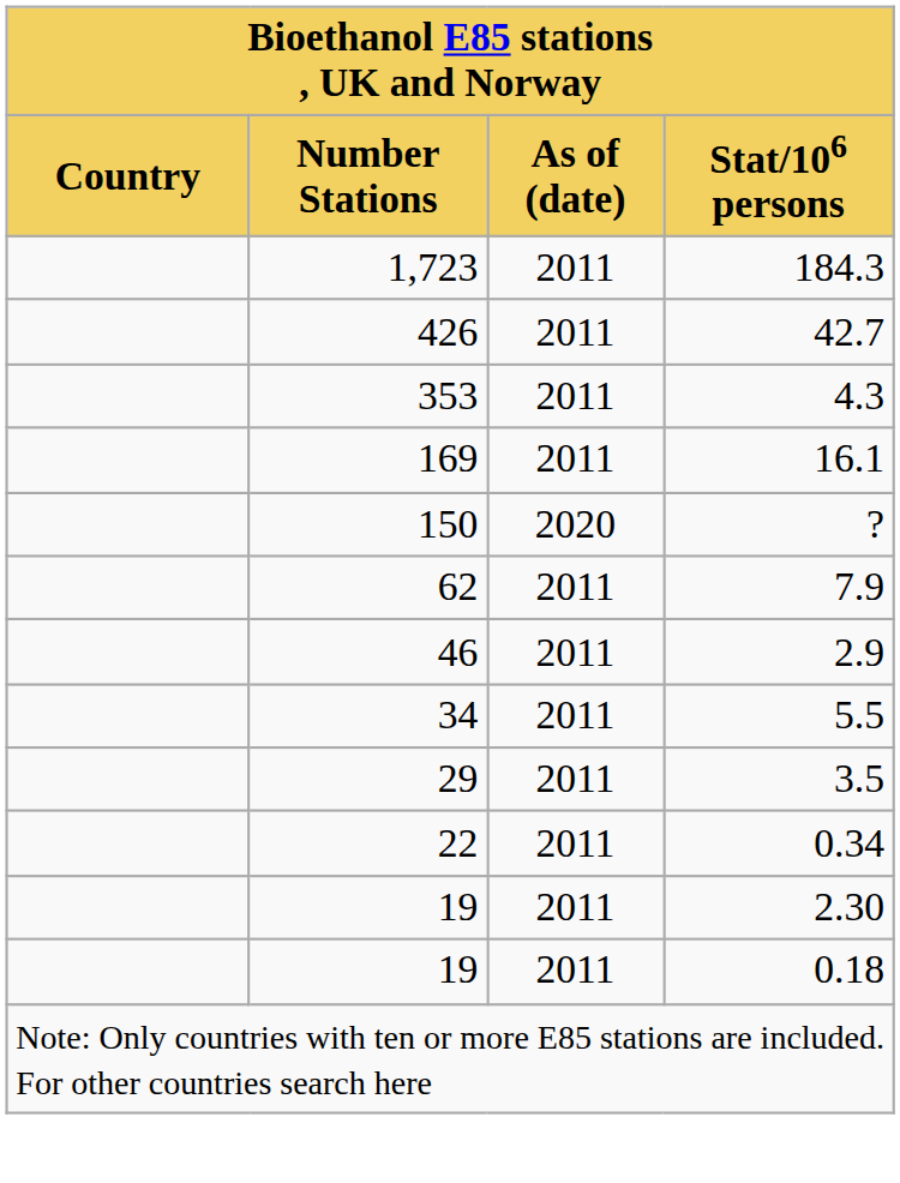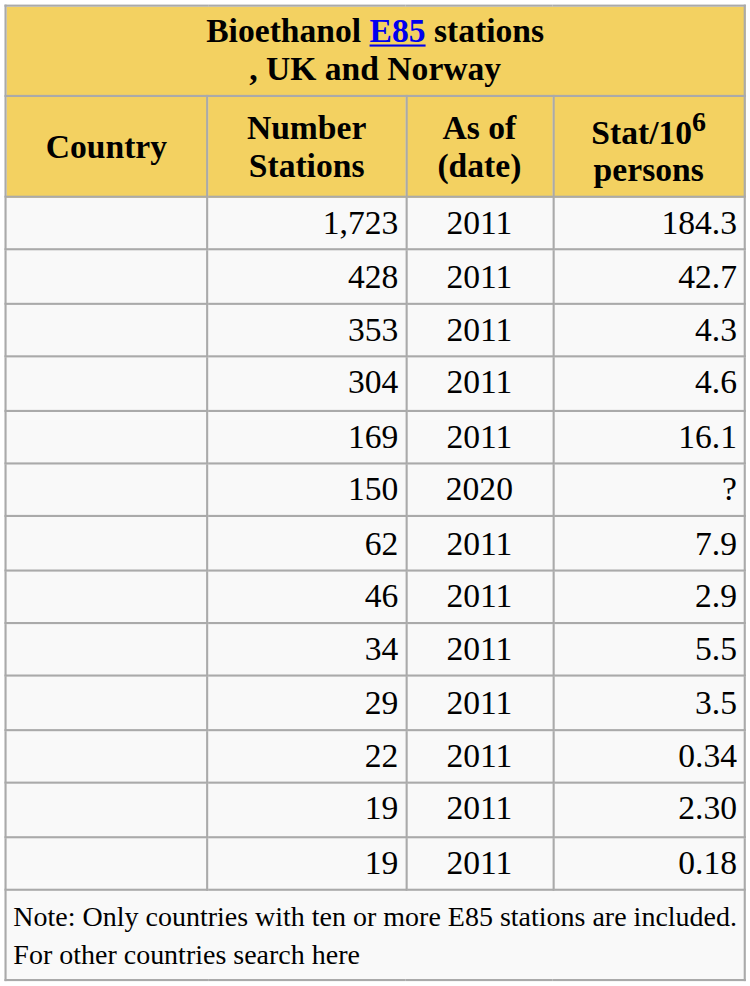 <table class="wikitable" style="float:right;">
 <tr>
 <th colspan="4"  style="text-align:center; background:#f3d161;">Bioethanol <a href='#'>E85</a> stations <br>, UK and Norway</th>
 </tr>
 <tr>
 <th style="background:#f3d161; text-align:center;">Country</th>
 <th style="background:#f3d161; text-align:center;">Number<br>Stations</th>
 <th style="background:#f3d161; text-align:center;">As of<br>(date)</th>
 <th style="background:#f3d161; text-align:center;">Stat/10<sup>6</sup><br>persons</th>
 </tr>
 <tr>
 <td style="text-align:left;"></td>
 <td style="text-align:right;">1,723</td>
 <td style="text-align:center;">2011</td>
 <td style="text-align:right;">184.3</td>
 </tr>
 <tr>
 <td style="text-align:left;"></td>
-<td style="text-align:right;">426</td>
+<td style="text-align:right;">428</td>
 <td style="text-align:center;">2011</td>
 <td style="text-align:right;">42.7</td>
 </tr>
 <tr>
 <td style="text-align:left;"></td>
 <td style="text-align:right;">353</td>
 <td style="text-align:center;">2011</td>
 <td style="text-align:right;">4.3</td>
+</tr>
+<tr>
+<td style="text-align:left;"></td>
+<td style="text-align:right;">304</td>
+<td style="text-align:center;">2011</td>
+<td style="text-align:right;">4.6</td>
 </tr>
 <tr>
 <td style="text-align:left;"></td>
 <td style="text-align:right;">169</td>
 <td style="text-align:center;">2011</td>
 <td style="text-align:right;">16.1</td>
 </tr>
 <tr>
 <td style="text-align:left;"></td>
 <td style="text-align:right;">150</td>
 <td style="text-align:center;">2020</td>
 <td style="text-align:right;">?</td>
 </tr>
 <tr>
 <td style="text-align:left;"></td>
 <td style="text-align:right;">62</td>
 <td style="text-align:center;">2011</td>
 <td style="text-align:right;">7.9</td>
 </tr>
 <tr>
 <td style="text-align:left;"></td>
 <td style="text-align:right;">46</td>
 <td style="text-align:center;">2011</td>
 <td style="text-align:right;">2.9</td>
 </tr>
 <tr>
 <td style="text-align:left;"></td>
 <td style="text-align:right;">34</td>
 <td style="text-align:center;">2011</td>
 <td style="text-align:right;">5.5</td>
 </tr>
 <tr>
 <td style="text-align:left;"></td>
 <td style="text-align:right;">29</td>
 <td style="text-align:center;">2011</td>
 <td style="text-align:right;">3.5</td>
 </tr>
 <tr>
 <td style="text-align:left;"></td>
 <td style="text-align:right;">22</td>
 <td style="text-align:center;">2011</td>
 <td style="text-align:right;">0.34</td>
 </tr>
 <tr>
 <td style="text-align:left;"></td>
 <td style="text-align:right;">19</td>
 <td style="text-align:center;">2011</td>
 <td style="text-align:right;">2.30</td>
 </tr>
 <tr>
 <td style="text-align:left;"></td>
 <td style="text-align:right;">19</td>
 <td style="text-align:center;">2011</td>
 <td style="text-align:right;">0.18</td>
 </tr>
 <tr>
 <td colspan="4"><small> Note: Only countries with ten or more E85 stations are included.<br> For other countries search here</small></td>
 </tr>
 </table>
